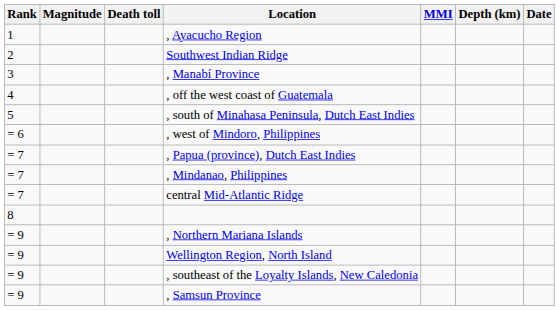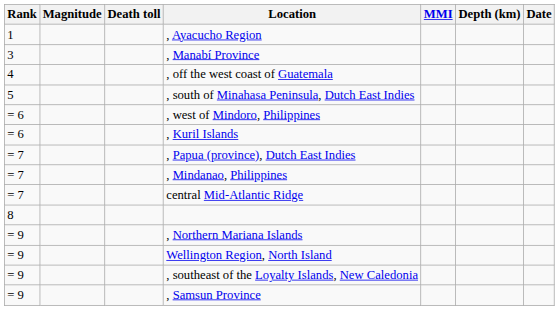 <table class="sortable wikitable" style="font-size:100%;">
 <tr>
 <th>Rank</th>
 <th>Magnitude</th>
 <th>Death toll</th>
 <th>Location</th>
 <th><a href='#'>MMI</a></th>
 <th>Depth (km)</th>
 <th>Date</th>
 </tr>
 <tr>
 <td>1</td>
 <td></td>
 <td></td>
 <td>, <a href='#'>Ayacucho Region</a></td>
-<td></td>
-<td></td>
-<td></td>
-</tr>
-<tr>
-<td>2</td>
-<td></td>
-<td></td>
-<td><a href='#'>Southwest Indian Ridge</a></td>
 <td></td>
 <td></td>
 <td></td>
 </tr>
 <tr>
 <td>3</td>
 <td></td>
 <td></td>
 <td>, <a href='#'>Manabí Province</a></td>
 <td></td>
 <td></td>
 <td></td>
 </tr>
 <tr>
 <td>4</td>
 <td></td>
 <td></td>
 <td>, off the west coast of <a href='#'>Guatemala</a></td>
 <td></td>
 <td></td>
 <td></td>
 </tr>
 <tr>
 <td>5</td>
 <td></td>
 <td></td>
 <td>, south of <a href='#'>Minahasa Peninsula</a>, <a href='#'>Dutch East Indies</a></td>
 <td></td>
 <td></td>
 <td></td>
 </tr>
 <tr>
 <td>= 6</td>
 <td></td>
 <td></td>
 <td>, west of <a href='#'>Mindoro</a>, <a href='#'>Philippines</a></td>
+<td></td>
+<td></td>
+<td></td>
+</tr>
+<tr>
+<td>= 6</td>
+<td></td>
+<td></td>
+<td>, <a href='#'>Kuril Islands</a></td>
 <td></td>
 <td></td>
 <td></td>
 </tr>
 <tr>
 <td>= 7</td>
 <td></td>
 <td></td>
 <td>, <a href='#'>Papua (province)</a>, <a href='#'>Dutch East Indies</a></td>
 <td></td>
 <td></td>
 <td></td>
 </tr>
 <tr>
 <td>= 7</td>
 <td></td>
 <td></td>
 <td>, <a href='#'>Mindanao</a>, <a href='#'>Philippines</a></td>
 <td></td>
 <td></td>
 <td></td>
 </tr>
 <tr>
 <td>= 7</td>
 <td></td>
 <td></td>
 <td>central <a href='#'>Mid-Atlantic Ridge</a></td>
 <td></td>
 <td></td>
 <td></td>
 </tr>
 <tr>
 <td>8</td>
 <td></td>
 <td></td>
 <td></td>
 <td></td>
 <td></td>
 <td></td>
 </tr>
 <tr>
 <td>= 9</td>
 <td></td>
 <td></td>
 <td>, <a href='#'>Northern Mariana Islands</a></td>
 <td></td>
 <td></td>
 <td></td>
 </tr>
 <tr>
 <td>= 9</td>
 <td></td>
 <td></td>
 <td> <a href='#'>Wellington Region</a>, <a href='#'>North Island</a></td>
 <td></td>
 <td></td>
 <td></td>
 </tr>
 <tr>
 <td>= 9</td>
 <td></td>
 <td></td>
 <td>, southeast of the <a href='#'>Loyalty Islands</a>, <a href='#'>New Caledonia</a></td>
 <td></td>
 <td></td>
 <td></td>
 </tr>
 <tr>
 <td>= 9</td>
 <td></td>
 <td></td>
 <td>, <a href='#'>Samsun Province</a></td>
 <td></td>
 <td></td>
 <td></td>
 </tr>
 </table>
